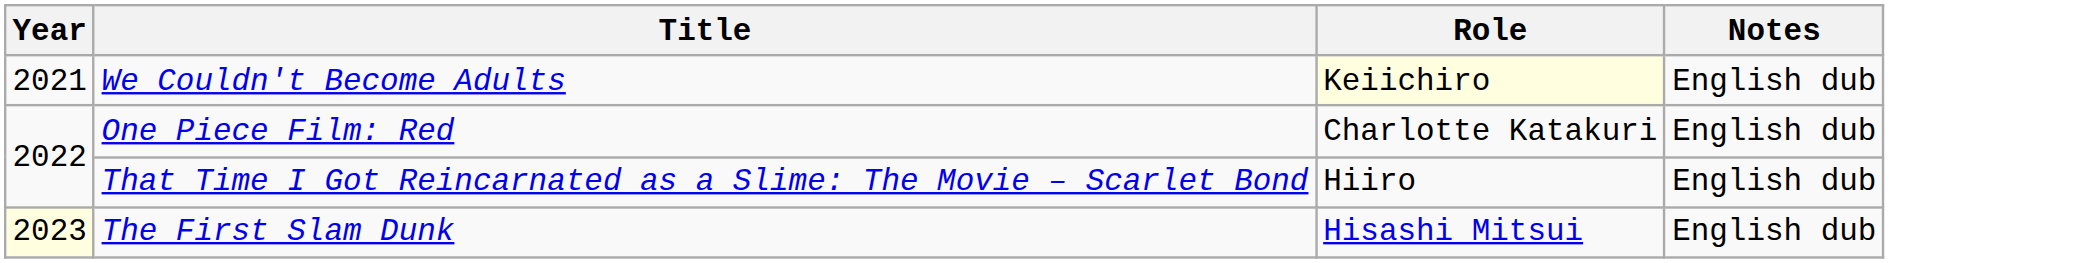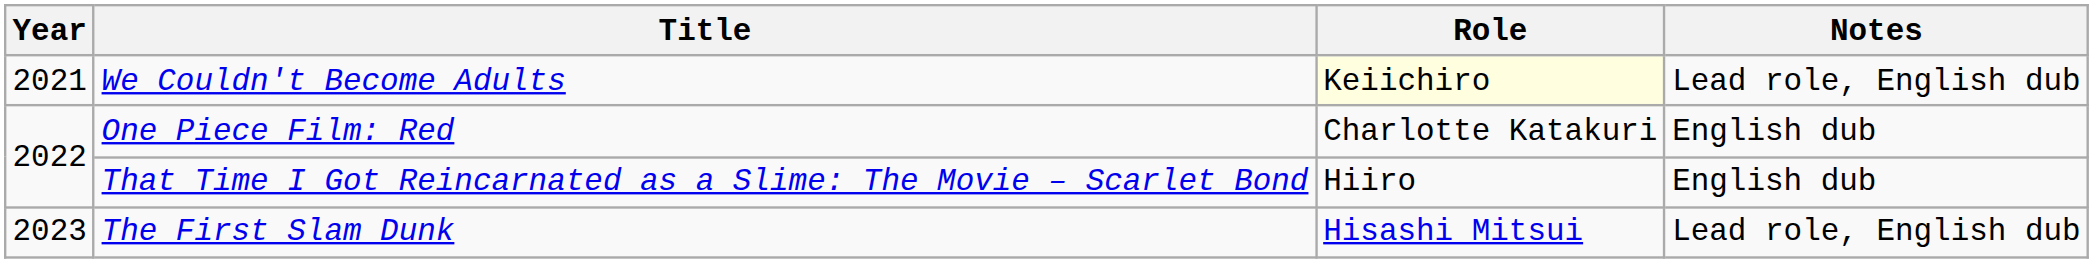 <table class="wikitable plainrowheaders">
 <tr>
 <th>Year</th>
 <th>Title</th>
 <th>Role</th>
 <th class="unsortable">Notes</th>
 </tr>
 <tr>
 <td>2021</td>
 <td><em><a href='#'>We Couldn't Become Adults</a></em></td>
 <td style="background: lightyellow;">Keiichiro</td>
-<td>English dub</td>
+<td>Lead role, English dub</td>
 </tr>
 <tr>
 <td rowspan="2">2022</td>
 <td><em><a href='#'>One Piece Film: Red</a></em></td>
 <td>Charlotte Katakuri</td>
 <td>English dub</td>
 </tr>
 <tr>
 <td><em><a href='#'>That Time I Got Reincarnated as a Slime: The Movie – Scarlet Bond</a></em></td>
 <td>Hiiro</td>
 <td>English dub</td>
 </tr>
 <tr>
-<td style="background: lightyellow;">2023</td>
+<td>2023</td>
 <td><em><a href='#'>The First Slam Dunk</a></em></td>
 <td><a href='#'>Hisashi Mitsui</a></td>
-<td>English dub</td>
+<td>Lead role, English dub</td>
 </tr>
 </table>
